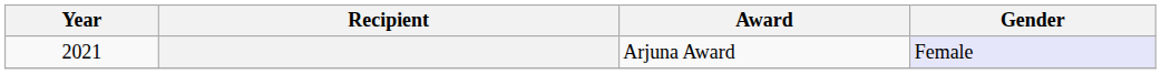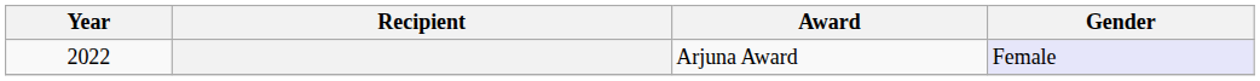 <table class="wikitable plainrowheaders sortable" style="width:73%">
 <tr>
 <th scope="col" style="width:10%">Year</th>
 <th scope="col" style="width:30%">Recipient</th>
 <th scope="col" style="width:19%">Award</th>
 <th scope="col" style="width:16%">Gender</th>
 </tr>
 <tr>
-<td style="text-align:center;">2021</td>
+<td style="text-align:center;">2022</td>
 <th scope="row"></th>
 <td>Arjuna Award</td>
 <td style="background: lavender;">Female</td>
 </tr>
 <tr>
 </tr>
 </table>
